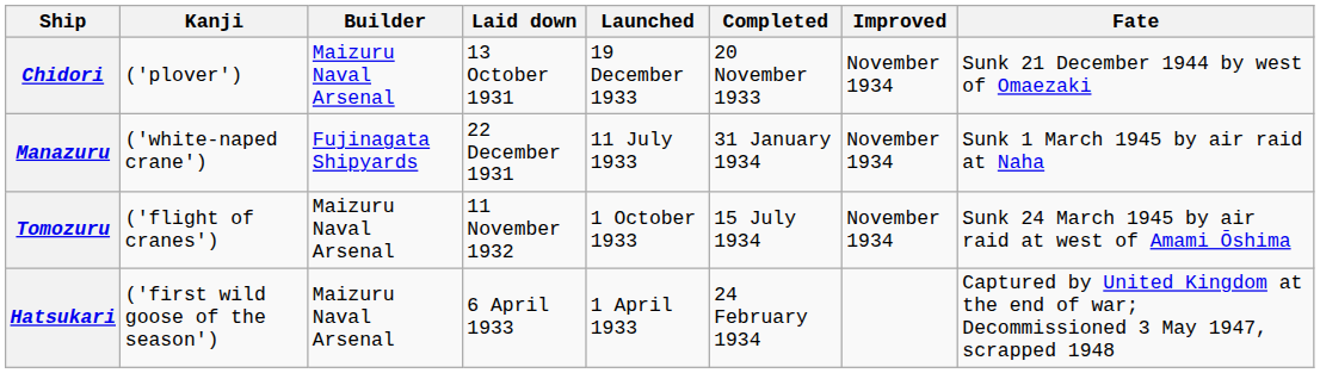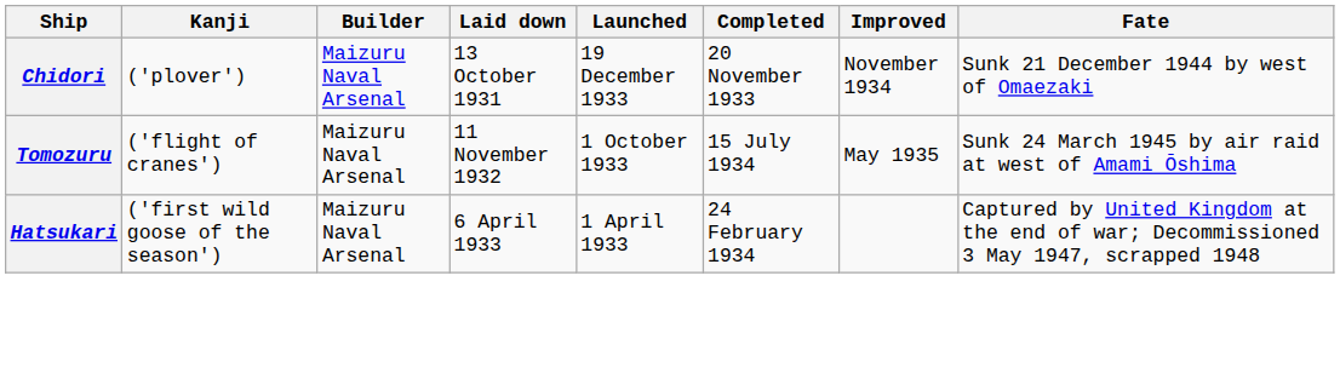 <table class="wikitable plainrowheaders">
 <tr>
 <th scope="col">Ship</th>
 <th scope="col">Kanji</th>
 <th scope="col">Builder</th>
 <th scope="col">Laid down</th>
 <th scope="col">Launched</th>
 <th scope="col">Completed</th>
 <th scope="col">Improved</th>
 <th scope="col">Fate</th>
 </tr>
 <tr>
 <th scope="row"><a href='#'><em>Chidori</em></a></th>
 <td> ('plover')</td>
 <td><a href='#'>Maizuru Naval Arsenal</a></td>
 <td>13 October 1931</td>
 <td>19 December 1933</td>
 <td>20 November 1933</td>
 <td>November 1934</td>
 <td>Sunk 21 December 1944 by  west of <a href='#'>Omaezaki</a> </td>
 </tr>
 <tr>
-<th scope="row"><a href='#'><em>Manazuru</em></a></th>
-<td> ('white-naped crane')</td>
-<td><a href='#'>Fujinagata Shipyards</a></td>
-<td>22 December 1931</td>
-<td>11 July 1933</td>
-<td>31 January 1934</td>
-<td>November 1934</td>
-<td>Sunk 1 March 1945 by air raid at <a href='#'>Naha</a> </td>
-</tr>
-<tr>
 <th scope="row"><a href='#'><em>Tomozuru</em></a></th>
 <td> ('flight of cranes')</td>
 <td>Maizuru Naval Arsenal</td>
 <td>11 November 1932</td>
 <td>1 October 1933</td>
 <td>15 July 1934</td>
-<td>November 1934</td>
+<td>May 1935</td>
 <td>Sunk 24 March 1945 by air raid at west of <a href='#'>Amami Ōshima</a> </td>
 </tr>
 <tr>
 <th scope="row"><a href='#'><em>Hatsukari</em></a></th>
 <td> ('first wild goose of the season')</td>
 <td>Maizuru Naval Arsenal</td>
 <td>6 April 1933</td>
 <td>1 April 1933</td>
 <td>24 February 1934</td>
 <td></td>
 <td>Captured by <a href='#'>United Kingdom</a> at the end of war; Decommissioned 3 May 1947, scrapped 1948</td>
 </tr>
 </table>
